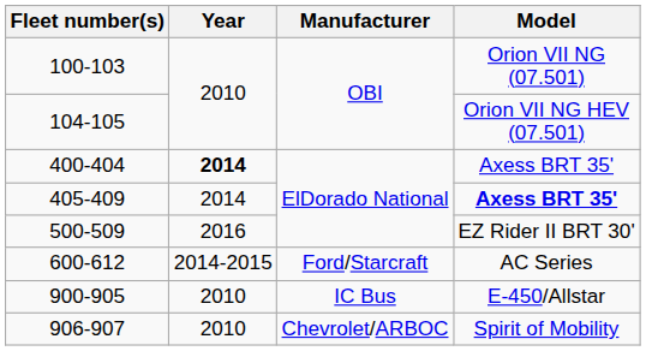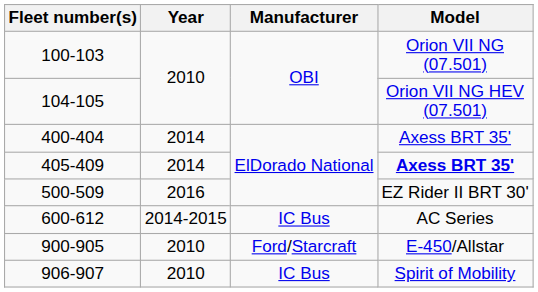 <table class="wikitable">
 <tr>
 <th>Fleet number(s)</th>
 <th>Year</th>
 <th>Manufacturer</th>
 <th>Model</th>
 </tr>
 <tr align=center>
 <td>100-103</td>
 <td rowspan="2">2010</td>
 <td rowspan="2"><a href='#'>OBI</a></td>
 <td><a href='#'>Orion VII NG<br>(07.501)</a></td>
 </tr>
 <tr align=center>
 <td>104-105</td>
 <td><a href='#'>Orion VII NG HEV<br>(07.501)</a></td>
 </tr>
 <tr align=center>
 <td>400-404</td>
-<td><strong>2014</strong></td>
+<td>2014</td>
 <td rowspan="3"><a href='#'>ElDorado National</a></td>
 <td><a href='#'>Axess BRT 35'</a></td>
 </tr>
 <tr align=center>
 <td>405-409</td>
 <td>2014</td>
 <td><strong><a href='#'>Axess BRT 35'</a></strong></td>
 </tr>
 <tr align=center>
 <td>500-509</td>
 <td>2016</td>
 <td>EZ Rider II BRT 30'</td>
 </tr>
 <tr align=center>
 <td>600-612</td>
 <td>2014-2015</td>
-<td><a href='#'>Ford</a>/<a href='#'>Starcraft</a></td>
+<td><a href='#'>IC Bus</a></td>
 <td>AC Series</td>
 </tr>
 <tr align=center>
 <td>900-905</td>
 <td>2010</td>
-<td><a href='#'>IC Bus</a></td>
+<td><a href='#'>Ford</a>/<a href='#'>Starcraft</a></td>
 <td><a href='#'>E-450</a>/Allstar</td>
 </tr>
 <tr align=center>
 <td>906-907</td>
 <td>2010</td>
-<td><a href='#'>Chevrolet</a>/<a href='#'>ARBOC</a></td>
+<td><a href='#'>IC Bus</a></td>
 <td><a href='#'>Spirit of Mobility</a></td>
 </tr>
 </table>
